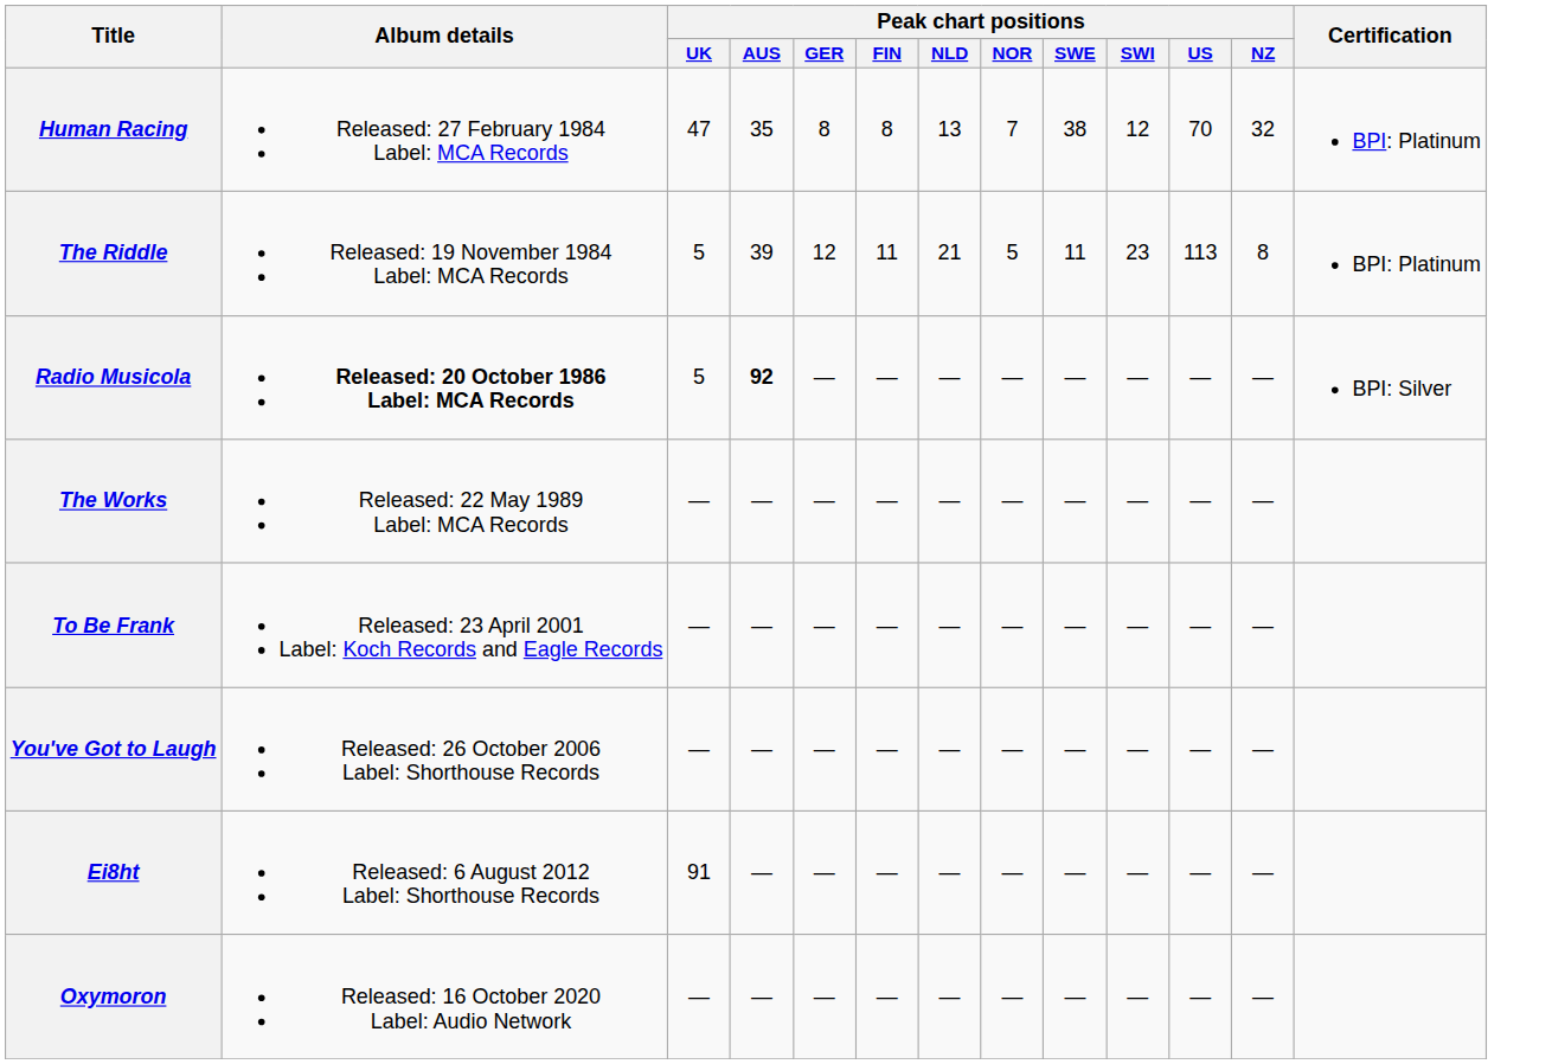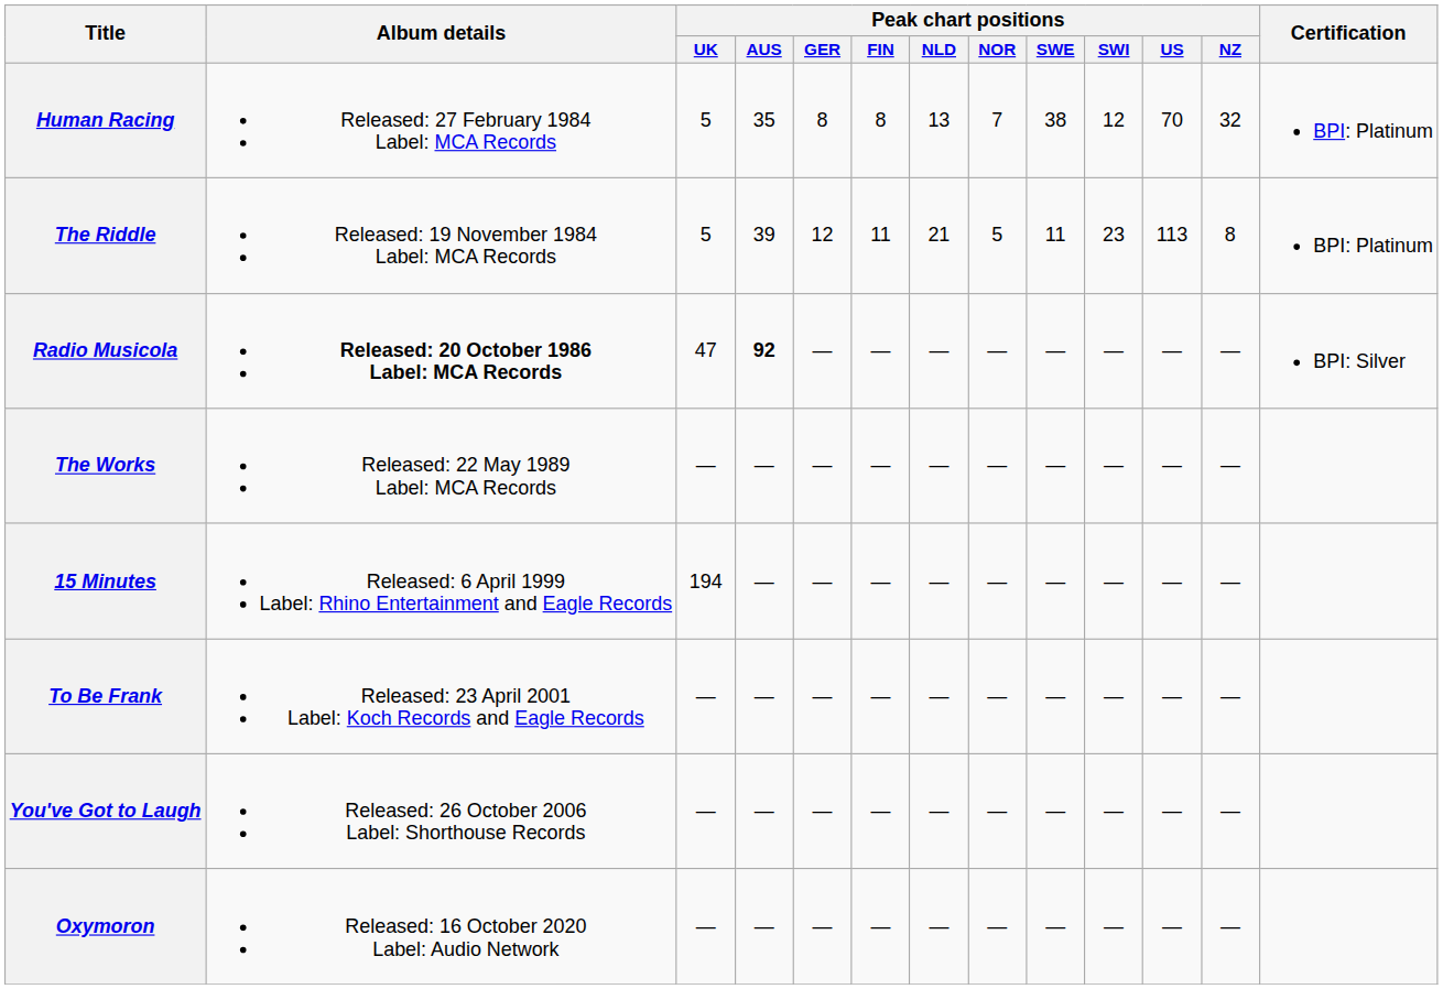 <table class="wikitable plainrowheaders" style=text-align:center;>
 <tr>
 <th scope="col" rowspan="2">Title</th>
 <th scope="col" rowspan="2">Album details</th>
 <th colspan="10">Peak chart positions</th>
 <th scope="col" rowspan="2">Certification</th>
 </tr>
 <tr>
 <th style="width:3em;font-size:85%"><a href='#'>UK</a><br></th>
 <th style="width:3em;font-size:85%"><a href='#'>AUS</a><br></th>
 <th style="width:3em;font-size:85%"><a href='#'>GER</a><br></th>
 <th style="width:3em;font-size:85%"><a href='#'>FIN</a><br></th>
 <th style="width:3em;font-size:85%"><a href='#'>NLD</a><br></th>
 <th style="width:3em;font-size:85%"><a href='#'>NOR</a><br></th>
 <th style="width:3em;font-size:85%"><a href='#'>SWE</a><br></th>
 <th style="width:3em;font-size:85%"><a href='#'>SWI</a><br></th>
 <th style="width:3em;font-size:85%"><a href='#'>US</a><br></th>
 <th style="width:3em;font-size:85%"><a href='#'>NZ</a><br></th>
 </tr>
 <tr>
 <th scope="row"><em><a href='#'>Human Racing</a></em></th>
 <td><br><ul><li>Released: 27 February 1984</li><li>Label: <a href='#'>MCA Records</a></li></ul></td>
-<td>47</td>
+<td>5</td>
 <td>35</td>
 <td>8</td>
 <td>8</td>
 <td>13</td>
 <td>7</td>
 <td>38</td>
 <td>12</td>
 <td>70</td>
 <td>32</td>
 <td style="text-align:left;"><br><ul><li><a href='#'>BPI</a>: Platinum</li></ul></td>
 </tr>
 <tr>
 <th scope="row"><em><a href='#'>The Riddle</a></em></th>
 <td><br><ul><li>Released: 19 November 1984</li><li>Label: MCA Records</li></ul></td>
 <td>5</td>
 <td>39</td>
 <td>12</td>
 <td>11</td>
 <td>21</td>
 <td>5</td>
 <td>11</td>
 <td>23</td>
 <td>113</td>
 <td>8</td>
 <td style="text-align:left;"><br><ul><li>BPI: Platinum</li></ul></td>
 </tr>
 <tr>
 <th scope="row"><em><a href='#'>Radio Musicola</a></em></th>
 <td><strong><br><ul><li>Released: 20 October 1986</li><li>Label: MCA Records</li></ul></strong></td>
-<td>5</td>
+<td>47</td>
 <td><strong>92</strong></td>
 <td>—</td>
 <td>—</td>
 <td>—</td>
 <td>—</td>
 <td>—</td>
 <td>—</td>
 <td>—</td>
 <td>—</td>
 <td style="text-align:left;"><br><ul><li>BPI: Silver</li></ul></td>
 </tr>
 <tr>
 <th scope="row"><em><a href='#'>The Works</a></em></th>
 <td><br><ul><li>Released: 22 May 1989</li><li>Label: MCA Records</li></ul></td>
 <td>—</td>
+<td>—</td>
+<td>—</td>
+<td>—</td>
+<td>—</td>
+<td>—</td>
+<td>—</td>
+<td>—</td>
+<td>—</td>
+<td>—</td>
+<td></td>
+</tr>
+<tr>
+<th scope="row"><em><a href='#'>15 Minutes</a></em></th>
+<td><br><ul><li>Released: 6 April 1999</li><li>Label: <a href='#'>Rhino Entertainment</a> and <a href='#'>Eagle Records</a></li></ul></td>
+<td>194</td>
 <td>—</td>
 <td>—</td>
 <td>—</td>
 <td>—</td>
 <td>—</td>
 <td>—</td>
 <td>—</td>
 <td>—</td>
 <td>—</td>
 <td></td>
 </tr>
 <tr>
 <th scope="row"><em><a href='#'>To Be Frank</a></em></th>
 <td><br><ul><li>Released: 23 April 2001</li><li>Label: <a href='#'>Koch Records</a> and <a href='#'>Eagle Records</a></li></ul></td>
 <td>—</td>
 <td>—</td>
 <td>—</td>
 <td>—</td>
 <td>—</td>
 <td>—</td>
 <td>—</td>
 <td>—</td>
 <td>—</td>
 <td>—</td>
 <td></td>
 </tr>
 <tr>
 <th scope="row"><em><a href='#'>You've Got to Laugh</a></em></th>
 <td><br><ul><li>Released: 26 October 2006</li><li>Label: Shorthouse Records</li></ul></td>
 <td>—</td>
 <td>—</td>
 <td>—</td>
 <td>—</td>
 <td>—</td>
 <td>—</td>
 <td>—</td>
 <td>—</td>
 <td>—</td>
 <td>—</td>
 <td></td>
 </tr>
 <tr>
-<th scope="row"><em><a href='#'>Ei8ht</a></em></th>
-<td><br><ul><li>Released: 6 August 2012</li><li>Label: Shorthouse Records</li></ul></td>
-<td>91</td>
-<td>—</td>
-<td>—</td>
-<td>—</td>
-<td>—</td>
-<td>—</td>
-<td>—</td>
-<td>—</td>
-<td>—</td>
-<td>—</td>
-<td></td>
-</tr>
-<tr>
 <th scope="row"><em><a href='#'>Oxymoron</a></em></th>
 <td><br><ul><li>Released: 16 October 2020</li><li>Label: Audio Network</li></ul></td>
 <td>—</td>
 <td>—</td>
 <td>—</td>
 <td>—</td>
 <td>—</td>
 <td>—</td>
 <td>—</td>
 <td>—</td>
 <td>—</td>
 <td>—</td>
 <td></td>
 </tr>
 </table>
